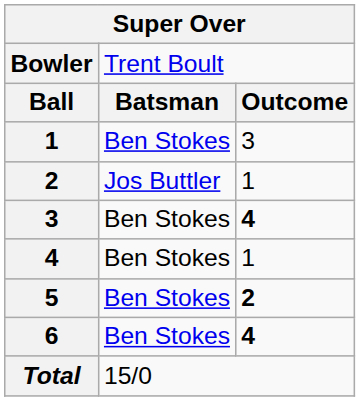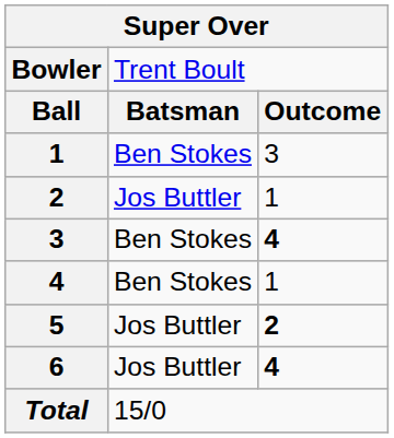 <table class="wikitable">
 <tr>
 <th colspan ="3"> Super Over</th>
 </tr>
 <tr>
 <th>Bowler</th>
 <td colspan="2"> <a href='#'>Trent Boult</a></td>
 </tr>
 <tr>
 <th align=center>Ball</th>
 <th>Batsman</th>
 <th>Outcome</th>
 </tr>
 <tr>
 <th align=center>1</th>
 <td><a href='#'>Ben Stokes</a></td>
 <td>3</td>
 </tr>
 <tr>
 <th align=center>2</th>
 <td><a href='#'>Jos Buttler</a></td>
 <td>1</td>
 </tr>
 <tr>
 <th align=center>3</th>
 <td>Ben Stokes</td>
 <td><strong>4</strong></td>
 </tr>
 <tr>
 <th align=center>4</th>
 <td>Ben Stokes</td>
 <td>1</td>
 </tr>
 <tr>
 <th align=center>5</th>
-<td><a href='#'>Ben Stokes</a></td>
+<td>Jos Buttler</td>
 <td><strong>2</strong></td>
 </tr>
 <tr>
 <th align=center>6</th>
-<td><a href='#'>Ben Stokes</a></td>
+<td>Jos Buttler</td>
 <td><strong>4</strong></td>
 </tr>
 <tr>
 <th align=center><em>Total</em></th>
 <td colspan="2">15/0</td>
 </tr>
 </table>
